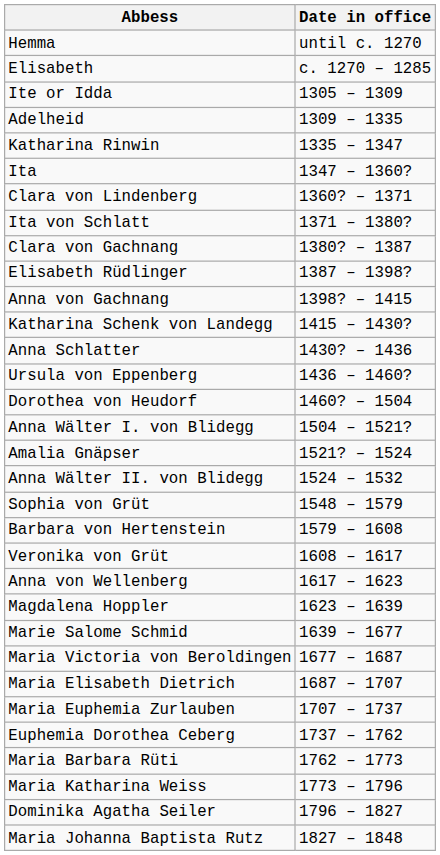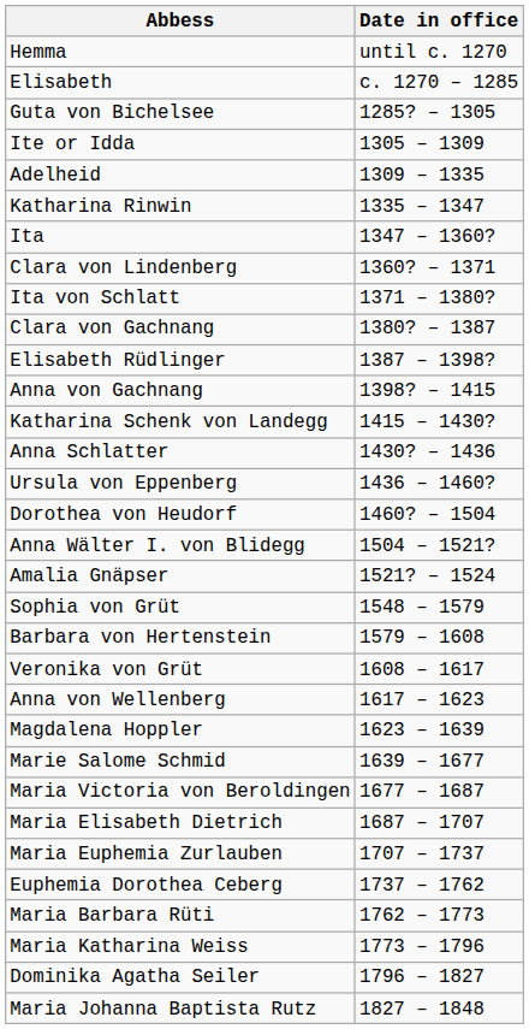 <table class="wikitable">
 <tr>
 <th>Abbess</th>
 <th>Date in office</th>
 </tr>
 <tr>
 <td>Hemma</td>
 <td>until c. 1270</td>
 </tr>
 <tr>
 <td>Elisabeth</td>
 <td>c. 1270 – 1285</td>
+</tr>
+<tr>
+<td>Guta von Bichelsee</td>
+<td>1285? – 1305</td>
 </tr>
 <tr>
 <td>Ite or Idda</td>
 <td>1305 – 1309</td>
 </tr>
 <tr>
 <td>Adelheid</td>
 <td>1309 – 1335</td>
 </tr>
 <tr>
 <td>Katharina Rinwin</td>
 <td>1335 – 1347</td>
 </tr>
 <tr>
 <td>Ita</td>
 <td>1347 – 1360?</td>
 </tr>
 <tr>
 <td>Clara von Lindenberg</td>
 <td>1360? – 1371</td>
 </tr>
 <tr>
 <td>Ita von Schlatt</td>
 <td>1371 – 1380?</td>
 </tr>
 <tr>
 <td>Clara von Gachnang</td>
 <td>1380? – 1387</td>
 </tr>
 <tr>
 <td>Elisabeth Rüdlinger</td>
 <td>1387 – 1398?</td>
 </tr>
 <tr>
 <td>Anna von Gachnang</td>
 <td>1398? – 1415</td>
 </tr>
 <tr>
 <td>Katharina Schenk von Landegg</td>
 <td>1415 – 1430?</td>
 </tr>
 <tr>
 <td>Anna Schlatter</td>
 <td>1430? – 1436</td>
 </tr>
 <tr>
 <td>Ursula von Eppenberg</td>
 <td>1436 – 1460?</td>
 </tr>
 <tr>
 <td>Dorothea von Heudorf</td>
 <td>1460? – 1504</td>
 </tr>
 <tr>
 <td>Anna Wälter I. von Blidegg</td>
 <td>1504 – 1521?</td>
 </tr>
 <tr>
 <td>Amalia Gnäpser</td>
 <td>1521? – 1524</td>
 </tr>
 <tr>
-<td>Anna Wälter II. von Blidegg</td>
-<td>1524 – 1532</td>
-</tr>
-<tr>
 <td>Sophia von Grüt</td>
 <td>1548 – 1579</td>
 </tr>
 <tr>
 <td>Barbara von Hertenstein</td>
 <td>1579 – 1608</td>
 </tr>
 <tr>
 <td>Veronika von Grüt</td>
 <td>1608 – 1617</td>
 </tr>
 <tr>
 <td>Anna von Wellenberg</td>
 <td>1617 – 1623</td>
 </tr>
 <tr>
 <td>Magdalena Hoppler</td>
 <td>1623 – 1639</td>
 </tr>
 <tr>
 <td>Marie Salome Schmid</td>
 <td>1639 – 1677</td>
 </tr>
 <tr>
 <td>Maria Victoria von Beroldingen</td>
 <td>1677 – 1687</td>
 </tr>
 <tr>
 <td>Maria Elisabeth Dietrich</td>
 <td>1687 – 1707</td>
 </tr>
 <tr>
 <td>Maria Euphemia Zurlauben</td>
 <td>1707 – 1737</td>
 </tr>
 <tr>
 <td>Euphemia Dorothea Ceberg</td>
 <td>1737 – 1762</td>
 </tr>
 <tr>
 <td>Maria Barbara Rüti</td>
 <td>1762 – 1773</td>
 </tr>
 <tr>
 <td>Maria Katharina Weiss</td>
 <td>1773 – 1796</td>
 </tr>
 <tr>
 <td>Dominika Agatha Seiler</td>
 <td>1796 – 1827</td>
 </tr>
 <tr>
 <td>Maria Johanna Baptista Rutz</td>
 <td>1827 – 1848</td>
 </tr>
 </table>
